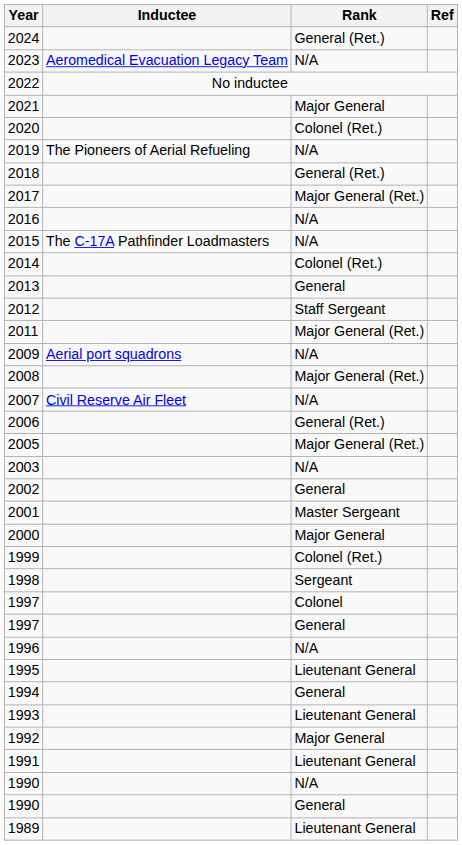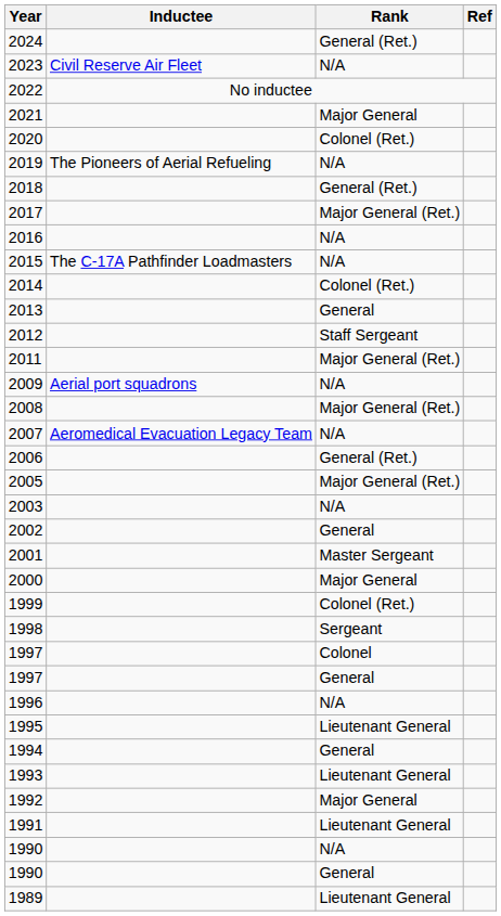 <table class="wikitable">
 <tr>
 <th>Year</th>
 <th>Inductee</th>
 <th>Rank</th>
 <th>Ref</th>
 </tr>
 <tr>
 <td>2024</td>
 <td></td>
 <td>General (Ret.)</td>
 <td></td>
 </tr>
 <tr>
 <td>2023</td>
-<td><a href='#'>Aeromedical Evacuation Legacy Team</a></td>
+<td><a href='#'>Civil Reserve Air Fleet</a></td>
 <td>N/A</td>
 <td></td>
 </tr>
 <tr>
 <td>2022</td>
 <td colspan=3 align=center>No inductee</td>
 </tr>
 <tr>
 <td>2021</td>
 <td></td>
 <td>Major General</td>
 <td></td>
 </tr>
 <tr>
 <td>2020</td>
 <td></td>
 <td>Colonel (Ret.)</td>
 <td></td>
 </tr>
 <tr>
 <td>2019</td>
 <td>The Pioneers of Aerial Refueling</td>
 <td>N/A</td>
 <td></td>
 </tr>
 <tr>
 <td>2018</td>
 <td></td>
 <td>General (Ret.)</td>
 <td></td>
 </tr>
 <tr>
 <td>2017</td>
 <td></td>
 <td>Major General (Ret.)</td>
 <td></td>
 </tr>
 <tr>
 <td>2016</td>
 <td></td>
 <td>N/A</td>
 <td></td>
 </tr>
 <tr>
 <td>2015</td>
 <td>The <a href='#'>C-17A</a> Pathfinder Loadmasters</td>
 <td>N/A</td>
 <td></td>
 </tr>
 <tr>
 <td>2014</td>
 <td></td>
 <td>Colonel (Ret.)</td>
 <td></td>
 </tr>
 <tr>
 <td>2013</td>
 <td></td>
 <td>General</td>
 <td></td>
 </tr>
 <tr>
 <td>2012</td>
 <td></td>
 <td>Staff Sergeant</td>
 <td></td>
 </tr>
 <tr>
 <td>2011</td>
 <td></td>
 <td>Major General (Ret.)</td>
 <td></td>
 </tr>
 <tr>
 <td>2009</td>
 <td><a href='#'>Aerial port squadrons</a></td>
 <td>N/A</td>
 <td></td>
 </tr>
 <tr>
 <td>2008</td>
 <td></td>
 <td>Major General (Ret.)</td>
 <td></td>
 </tr>
 <tr>
 <td>2007</td>
-<td><a href='#'>Civil Reserve Air Fleet</a></td>
+<td><a href='#'>Aeromedical Evacuation Legacy Team</a></td>
 <td>N/A</td>
 <td></td>
 </tr>
 <tr>
 <td>2006</td>
 <td></td>
 <td>General (Ret.)</td>
 <td></td>
 </tr>
 <tr>
 <td>2005</td>
 <td></td>
 <td>Major General (Ret.)</td>
 <td></td>
 </tr>
 <tr>
 <td>2003</td>
 <td></td>
 <td>N/A</td>
 <td></td>
 </tr>
 <tr>
 <td>2002</td>
 <td></td>
 <td>General</td>
 <td></td>
 </tr>
 <tr>
 <td>2001</td>
 <td></td>
 <td>Master Sergeant</td>
 <td></td>
 </tr>
 <tr>
 <td>2000</td>
 <td></td>
 <td>Major General</td>
 <td></td>
 </tr>
 <tr>
 <td>1999</td>
 <td></td>
 <td>Colonel (Ret.)</td>
 <td></td>
 </tr>
 <tr>
 <td>1998</td>
 <td></td>
 <td>Sergeant</td>
 <td></td>
 </tr>
 <tr>
 <td>1997</td>
 <td></td>
 <td>Colonel</td>
 <td></td>
 </tr>
 <tr>
 <td>1997</td>
 <td></td>
 <td>General</td>
 <td></td>
 </tr>
 <tr>
 <td>1996</td>
 <td></td>
 <td>N/A</td>
 <td></td>
 </tr>
 <tr>
 <td>1995</td>
 <td></td>
 <td>Lieutenant General</td>
 <td></td>
 </tr>
 <tr>
 <td>1994</td>
 <td></td>
 <td>General</td>
 <td></td>
 </tr>
 <tr>
 <td>1993</td>
 <td></td>
 <td>Lieutenant General</td>
 <td></td>
 </tr>
 <tr>
 <td>1992</td>
 <td></td>
 <td>Major General</td>
 <td></td>
 </tr>
 <tr>
 <td>1991</td>
 <td></td>
 <td>Lieutenant General</td>
 <td></td>
 </tr>
 <tr>
 <td>1990</td>
 <td></td>
 <td>N/A</td>
 <td></td>
 </tr>
 <tr>
 <td>1990</td>
 <td></td>
 <td>General</td>
 <td></td>
 </tr>
 <tr>
 <td>1989</td>
 <td></td>
 <td>Lieutenant General</td>
 <td></td>
 </tr>
 </table>
